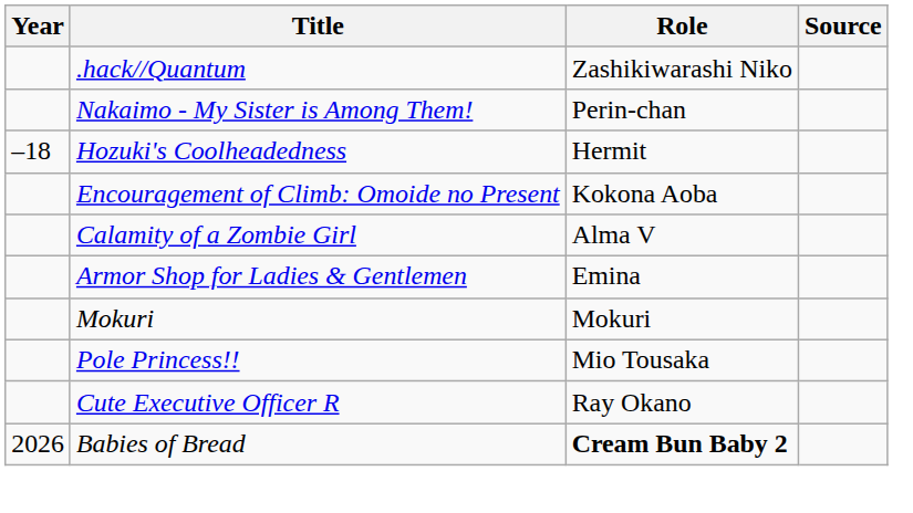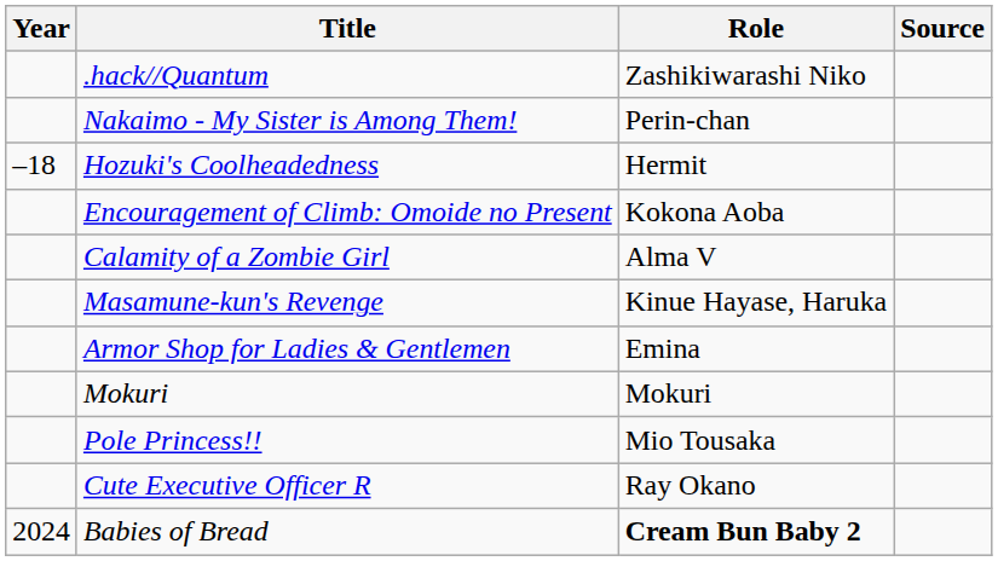 <table class="wikitable sortable plainrowheaders">
 <tr>
 <th>Year</th>
 <th>Title</th>
 <th>Role</th>
 <th class="unsortable">Source</th>
 </tr>
 <tr>
 <td></td>
 <td><em><a href='#'>.hack//Quantum</a></em></td>
 <td>Zashikiwarashi Niko</td>
 <td></td>
 </tr>
 <tr>
 <td></td>
 <td><em><a href='#'>Nakaimo - My Sister is Among Them!</a></em></td>
 <td>Perin-chan</td>
 <td></td>
 </tr>
 <tr>
 <td>–18</td>
 <td><em><a href='#'>Hozuki's Coolheadedness</a></em></td>
 <td>Hermit</td>
 <td></td>
 </tr>
 <tr>
 <td></td>
 <td><em><a href='#'>Encouragement of Climb: Omoide no Present</a></em></td>
 <td>Kokona Aoba</td>
 <td></td>
 </tr>
 <tr>
 <td></td>
 <td><em><a href='#'>Calamity of a Zombie Girl</a></em></td>
 <td>Alma V</td>
 <td></td>
 </tr>
 <tr>
 <td></td>
+<td><em><a href='#'>Masamune-kun's Revenge</a></em></td>
+<td>Kinue Hayase, Haruka</td>
+<td></td>
+</tr>
+<tr>
+<td></td>
 <td><em><a href='#'>Armor Shop for Ladies & Gentlemen</a></em></td>
 <td>Emina</td>
 <td></td>
 </tr>
 <tr>
 <td></td>
 <td><em>Mokuri</em></td>
 <td>Mokuri</td>
 <td></td>
 </tr>
 <tr>
 <td></td>
 <td><em><a href='#'>Pole Princess!!</a></em></td>
 <td>Mio Tousaka</td>
 <td></td>
 </tr>
 <tr>
 <td></td>
 <td><em><a href='#'>Cute Executive Officer R</a></em></td>
 <td>Ray Okano</td>
 <td></td>
 </tr>
 <tr>
-<td>2026</td>
+<td>2024</td>
 <td><em>Babies of Bread</em></td>
 <td><strong>Cream Bun Baby 2</strong></td>
 <td></td>
 </tr>
 </table>
